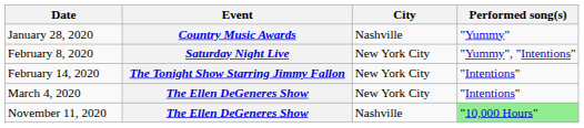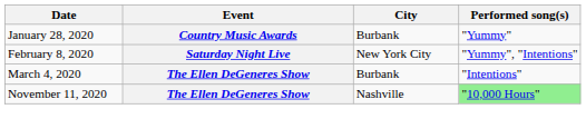 <table class="wikitable sortable plainrowheaders">
 <tr>
 <th scope="col" style="width:9em;">Date</th>
 <th scope="col" style="width:18em;">Event</th>
 <th scope="col" style="width:8em;">City</th>
 <th scope="col">Performed song(s)</th>
 </tr>
 <tr>
 <td>January 28, 2020</td>
 <th scope="row"><em><a href='#'>Country Music Awards</a></em></th>
-<td>Nashville</td>
+<td>Burbank</td>
 <td>"<a href='#'>Yummy</a>"</td>
 </tr>
 <tr>
 <td>February 8, 2020</td>
 <th scope="row"><em><a href='#'>Saturday Night Live</a></em></th>
 <td>New York City</td>
 <td>"<a href='#'>Yummy</a>", "<a href='#'>Intentions</a>"</td>
 </tr>
 <tr>
-<td>February 14, 2020</td>
-<th scope="row"><em><a href='#'>The Tonight Show Starring Jimmy Fallon</a></em></th>
-<td>New York City</td>
-<td>"<a href='#'>Intentions</a>"</td>
-</tr>
-<tr>
 <td>March 4, 2020</td>
 <th scope="row"><em><a href='#'>The Ellen DeGeneres Show</a></em></th>
-<td>New York City</td>
+<td>Burbank</td>
 <td>"<a href='#'>Intentions</a>"</td>
 </tr>
 <tr>
 <td>November 11, 2020</td>
 <th scope="row"><em><a href='#'>The Ellen DeGeneres Show</a></em></th>
 <td>Nashville</td>
 <td style="background: lightgreen;">"<a href='#'>10,000 Hours</a>"</td>
 </tr>
 </table>
